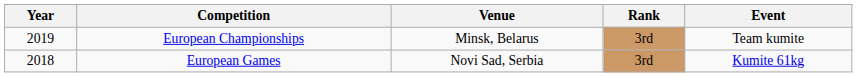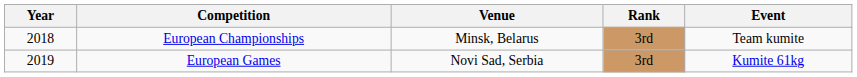 <table class="wikitable sortable" width=45% style="font-size:90%; text-align:center;">
 <tr>
 <th>Year</th>
 <th>Competition</th>
 <th>Venue</th>
 <th>Rank</th>
 <th>Event</th>
 </tr>
 <tr>
-<td>2019</td>
+<td>2018</td>
 <td><a href='#'>European Championships</a></td>
 <td>Minsk, Belarus</td>
 <td bgcolor="cc9966">3rd</td>
 <td>Team kumite</td>
 </tr>
 <tr>
-<td>2018</td>
+<td>2019</td>
 <td><a href='#'>European Games</a></td>
 <td>Novi Sad, Serbia</td>
 <td bgcolor="cc9966">3rd</td>
 <td><a href='#'>Kumite 61kg</a></td>
 </tr>
 </table>
